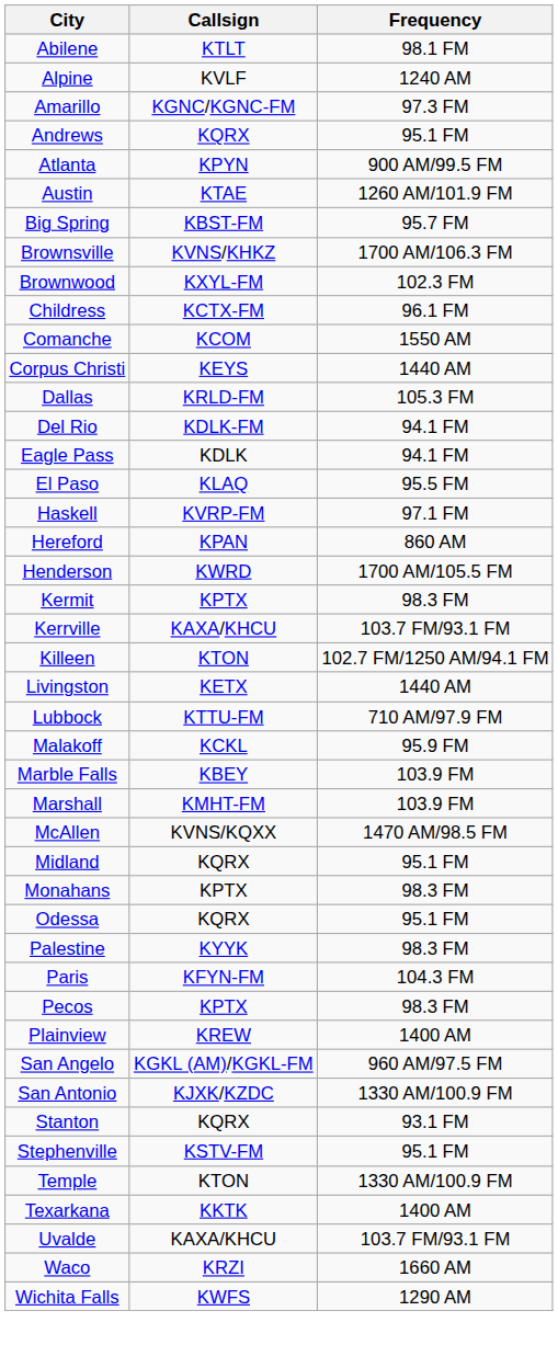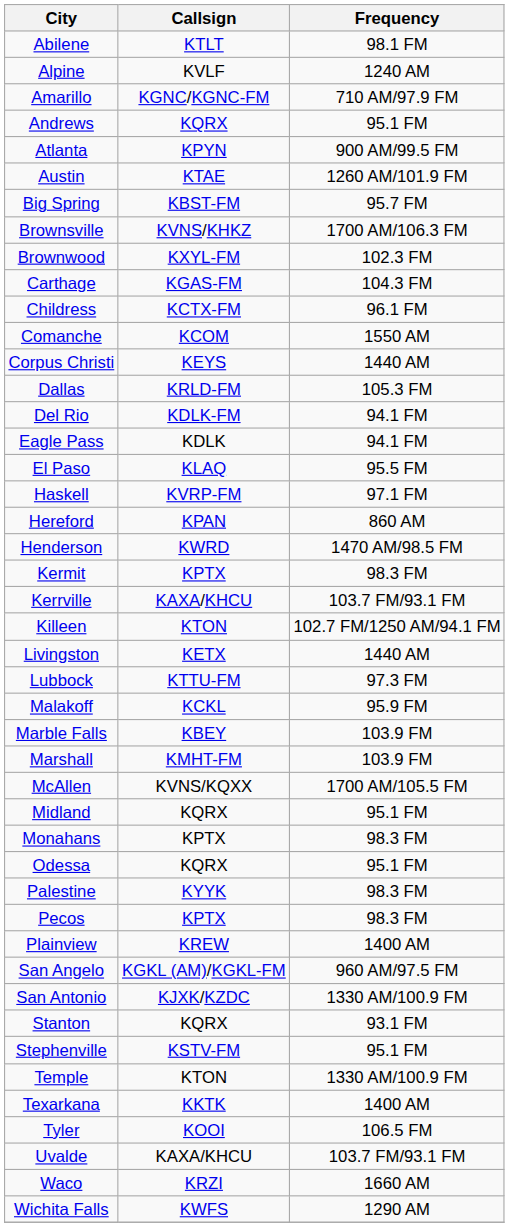 <table class="wikitable" style="font-size: 95%; text-align: center;">
 <tr>
 <th>City</th>
 <th>Callsign</th>
 <th>Frequency</th>
 </tr>
 <tr>
 <td><a href='#'>Abilene</a></td>
 <td><a href='#'>KTLT</a></td>
 <td>98.1 FM</td>
 </tr>
 <tr>
 <td><a href='#'>Alpine</a></td>
 <td>KVLF</td>
 <td>1240 AM</td>
 </tr>
 <tr>
 <td><a href='#'>Amarillo</a></td>
 <td><a href='#'>KGNC</a>/<a href='#'>KGNC-FM</a></td>
-<td>97.3 FM</td>
+<td>710 AM/97.9 FM</td>
 </tr>
 <tr>
 <td><a href='#'>Andrews</a></td>
 <td><a href='#'>KQRX</a></td>
 <td>95.1 FM</td>
 </tr>
 <tr>
 <td><a href='#'>Atlanta</a></td>
 <td><a href='#'>KPYN</a></td>
 <td>900 AM/99.5 FM</td>
 </tr>
 <tr>
 <td><a href='#'>Austin</a></td>
 <td><a href='#'>KTAE</a></td>
 <td>1260 AM/101.9 FM</td>
 </tr>
 <tr>
 <td><a href='#'>Big Spring</a></td>
 <td><a href='#'>KBST-FM</a></td>
 <td>95.7 FM</td>
 </tr>
 <tr>
 <td><a href='#'>Brownsville</a></td>
 <td><a href='#'>KVNS</a>/<a href='#'>KHKZ</a></td>
 <td>1700 AM/106.3 FM</td>
 </tr>
 <tr>
 <td><a href='#'>Brownwood</a></td>
 <td><a href='#'>KXYL-FM</a></td>
 <td>102.3 FM</td>
+</tr>
+<tr>
+<td><a href='#'>Carthage</a></td>
+<td><a href='#'>KGAS-FM</a></td>
+<td>104.3 FM</td>
 </tr>
 <tr>
 <td><a href='#'>Childress</a></td>
 <td><a href='#'>KCTX-FM</a></td>
 <td>96.1 FM</td>
 </tr>
 <tr>
 <td><a href='#'>Comanche</a></td>
 <td><a href='#'>KCOM</a></td>
 <td>1550 AM</td>
 </tr>
 <tr>
 <td><a href='#'>Corpus Christi</a></td>
 <td><a href='#'>KEYS</a></td>
 <td>1440 AM</td>
 </tr>
 <tr>
 <td><a href='#'>Dallas</a></td>
 <td><a href='#'>KRLD-FM</a></td>
 <td>105.3 FM</td>
 </tr>
 <tr>
 <td><a href='#'>Del Rio</a></td>
 <td><a href='#'>KDLK-FM</a></td>
 <td>94.1 FM</td>
 </tr>
 <tr>
 <td><a href='#'>Eagle Pass</a></td>
 <td>KDLK</td>
 <td>94.1 FM</td>
 </tr>
 <tr>
 <td><a href='#'>El Paso</a></td>
 <td><a href='#'>KLAQ</a></td>
 <td>95.5 FM</td>
 </tr>
 <tr>
 <td><a href='#'>Haskell</a></td>
 <td><a href='#'>KVRP-FM</a></td>
 <td>97.1 FM</td>
 </tr>
 <tr>
 <td><a href='#'>Hereford</a></td>
 <td><a href='#'>KPAN</a></td>
 <td>860 AM</td>
 </tr>
 <tr>
 <td><a href='#'>Henderson</a></td>
 <td><a href='#'>KWRD</a></td>
-<td>1700 AM/105.5 FM</td>
+<td>1470 AM/98.5 FM</td>
 </tr>
 <tr>
 <td><a href='#'>Kermit</a></td>
 <td><a href='#'>KPTX</a></td>
 <td>98.3 FM</td>
 </tr>
 <tr>
 <td><a href='#'>Kerrville</a></td>
 <td><a href='#'>KAXA</a>/<a href='#'>KHCU</a></td>
 <td>103.7 FM/93.1 FM</td>
 </tr>
 <tr>
 <td><a href='#'>Killeen</a></td>
 <td><a href='#'>KTON</a></td>
 <td>102.7 FM/1250 AM/94.1 FM</td>
 </tr>
 <tr>
 <td><a href='#'>Livingston</a></td>
 <td><a href='#'>KETX</a></td>
 <td>1440 AM</td>
 </tr>
 <tr>
 <td><a href='#'>Lubbock</a></td>
 <td><a href='#'>KTTU-FM</a></td>
-<td>710 AM/97.9 FM</td>
+<td>97.3 FM</td>
 </tr>
 <tr>
 <td><a href='#'>Malakoff</a></td>
 <td><a href='#'>KCKL</a></td>
 <td>95.9 FM</td>
 </tr>
 <tr>
 <td><a href='#'>Marble Falls</a></td>
 <td><a href='#'>KBEY</a></td>
 <td>103.9 FM</td>
 </tr>
 <tr>
 <td><a href='#'>Marshall</a></td>
 <td><a href='#'>KMHT-FM</a></td>
 <td>103.9 FM</td>
 </tr>
 <tr>
 <td><a href='#'>McAllen</a></td>
 <td>KVNS/KQXX</td>
-<td>1470 AM/98.5 FM</td>
+<td>1700 AM/105.5 FM</td>
 </tr>
 <tr>
 <td><a href='#'>Midland</a></td>
 <td>KQRX</td>
 <td>95.1 FM</td>
 </tr>
 <tr>
 <td><a href='#'>Monahans</a></td>
 <td>KPTX</td>
 <td>98.3 FM</td>
 </tr>
 <tr>
 <td><a href='#'>Odessa</a></td>
 <td>KQRX</td>
 <td>95.1 FM</td>
 </tr>
 <tr>
 <td><a href='#'>Palestine</a></td>
 <td><a href='#'>KYYK</a></td>
 <td>98.3 FM</td>
-</tr>
-<tr>
-<td><a href='#'>Paris</a></td>
-<td><a href='#'>KFYN-FM</a></td>
-<td>104.3 FM</td>
 </tr>
 <tr>
 <td><a href='#'>Pecos</a></td>
 <td><a href='#'>KPTX</a></td>
 <td>98.3 FM</td>
 </tr>
 <tr>
 <td><a href='#'>Plainview</a></td>
 <td><a href='#'>KREW</a></td>
 <td>1400 AM</td>
 </tr>
 <tr>
 <td><a href='#'>San Angelo</a></td>
 <td><a href='#'>KGKL (AM)</a>/<a href='#'>KGKL-FM</a></td>
 <td>960 AM/97.5 FM</td>
 </tr>
 <tr>
 <td><a href='#'>San Antonio</a></td>
 <td><a href='#'>KJXK</a>/<a href='#'>KZDC</a></td>
 <td>1330 AM/100.9 FM</td>
 </tr>
 <tr>
 <td><a href='#'>Stanton</a></td>
 <td>KQRX</td>
 <td>93.1 FM</td>
 </tr>
 <tr>
 <td><a href='#'>Stephenville</a></td>
 <td><a href='#'>KSTV-FM</a></td>
 <td>95.1 FM</td>
 </tr>
 <tr>
 <td><a href='#'>Temple</a></td>
 <td>KTON</td>
 <td>1330 AM/100.9 FM</td>
 </tr>
 <tr>
 <td><a href='#'>Texarkana</a></td>
 <td><a href='#'>KKTK</a></td>
 <td>1400 AM</td>
 </tr>
 <tr>
+<td><a href='#'>Tyler</a></td>
+<td><a href='#'>KOOI</a></td>
+<td>106.5 FM</td>
+</tr>
+<tr>
 <td><a href='#'>Uvalde</a></td>
 <td>KAXA/KHCU</td>
 <td>103.7 FM/93.1 FM</td>
 </tr>
 <tr>
 <td><a href='#'>Waco</a></td>
 <td><a href='#'>KRZI</a></td>
 <td>1660 AM</td>
 </tr>
 <tr>
 <td><a href='#'>Wichita Falls</a></td>
 <td><a href='#'>KWFS</a></td>
 <td>1290 AM</td>
 </tr>
 <tr>
 </tr>
 </table>
